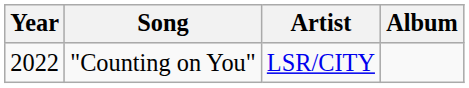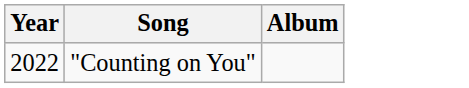 <table class="wikitable">
 <tr>
 <th>Year</th>
 <th>Song</th>
-<th>Artist</th>
 <th>Album</th>
 </tr>
 <tr>
 <td>2022</td>
 <td>"Counting on You"</td>
-<td><a href='#'>LSR/CITY</a></td>
 <td></td>
 </tr>
 </table>
